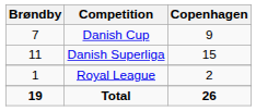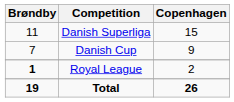 <table class="wikitable sortable"  style="width:auto; margin:auto;">
 <tr>
 <th>Brøndby</th>
 <th>Competition</th>
 <th>Copenhagen</th>
 </tr>
 <tr style="text-align:center;">
+<td>11</td>
+<td><a href='#'>Danish Superliga</a></td>
+<td>15</td>
+</tr>
+<tr style="text-align:center;">
 <td>7</td>
 <td><a href='#'>Danish Cup</a></td>
 <td>9</td>
-</tr>
-<tr style="text-align:center;">
-<td>11</td>
-<td><a href='#'>Danish Superliga</a></td>
-<td>15</td>
 </tr>
 <tr style="text-align:center;">
 </tr>
 <tr style="text-align:center;">
 </tr>
 <tr>
 </tr>
 <tr style="text-align:center;">
-<td>1</td>
+<td><strong>1</strong></td>
 <td><a href='#'>Royal League</a></td>
 <td>2</td>
 </tr>
 <tr>
 </tr>
 <tr align="center">
 <td><strong>19</strong></td>
 <td><strong>Total</strong></td>
 <td><strong>26</strong></td>
 </tr>
 </table>
